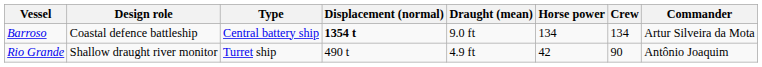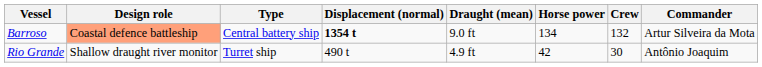 <table class="wikitable">
 <tr>
 <th>Vessel</th>
 <th>Design role</th>
 <th>Type</th>
 <th>Displacement (normal)</th>
 <th>Draught (mean)</th>
 <th>Horse power</th>
 <th>Crew</th>
 <th>Commander</th>
 </tr>
 <tr>
 <td><a href='#'><em>Barroso</em></a></td>
-<td>Coastal defence battleship</td>
+<td style="background: lightsalmon;">Coastal defence battleship</td>
 <td><a href='#'>Central battery ship</a></td>
 <td><strong>1354 t</strong></td>
 <td>9.0 ft</td>
 <td>134</td>
-<td>134</td>
+<td>132</td>
 <td>Artur Silveira da Mota</td>
 </tr>
 <tr>
 <td><a href='#'><em>Rio Grande</em></a></td>
 <td>Shallow draught river monitor</td>
 <td><a href='#'>Turret</a> ship</td>
 <td>490 t</td>
 <td>4.9 ft</td>
 <td>42</td>
-<td>90</td>
+<td>30</td>
 <td>Antônio Joaquim</td>
 </tr>
 </table>
